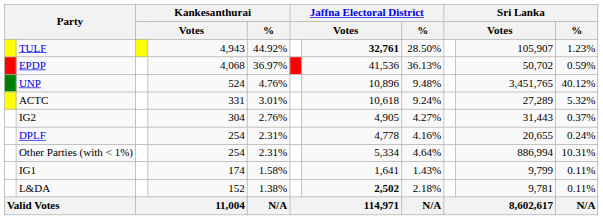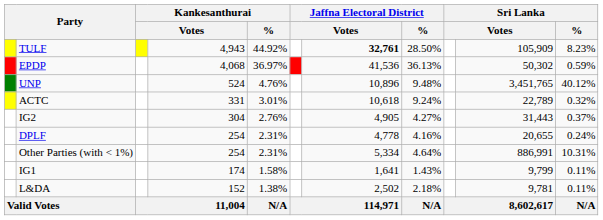 <table class="wikitable">
 <tr>
 <th colspan="2" width="144px"rowspan="2">Party</th>
 <th colspan="3" width="216px">Kankesanthurai</th>
 <th colspan="3" width="216px"><a href='#'>Jaffna Electoral District</a></th>
 <th colspan="3" width="216px">Sri Lanka</th>
 </tr>
 <tr>
 <th colspan="2" width="144px">Votes</th>
 <th>%</th>
 <th colspan="2" width="144px">Votes</th>
 <th>%</th>
 <th colspan="2" width="144px">Votes</th>
 <th>%</th>
 </tr>
 <tr>
 <td style="background-color:yellow;" width="10px"></td>
 <td style="text-align:left;"><a href='#'>TULF</a></td>
 <td style="background-color:yellow;" width="10px"></td>
 <td style="text-align:right;">4,943</td>
 <td style="text-align:right;">44.92%</td>
 <td style="background-color:white;" width="10px"></td>
 <td style="text-align:right;"><strong>32,761</strong></td>
 <td style="text-align:right;">28.50%</td>
 <td style="background-color:white;" width="10px"></td>
-<td style="text-align:right;">105,907</td>
-<td style="text-align:right;">1.23%</td>
+<td style="text-align:right;">105,909</td>
+<td style="text-align:right;">8.23%</td>
 </tr>
 <tr>
 <td style="background-color:red;" width="10px"></td>
 <td style="text-align:left;"><a href='#'>EPDP</a></td>
 <td style="background-color:white;" width="10px"></td>
 <td style="text-align:right;">4,068</td>
 <td style="text-align:right;">36.97%</td>
 <td style="background-color:red;" width="10px"></td>
 <td style="text-align:right;">41,536</td>
 <td style="text-align:right;">36.13%</td>
 <td style="background-color:white;" width="10px"></td>
-<td style="text-align:right;">50,702</td>
+<td style="text-align:right;">50,302</td>
 <td style="text-align:right;">0.59%</td>
 </tr>
 <tr>
 <td style="background-color:green;" width="10px"></td>
 <td style="text-align:left;"><a href='#'>UNP</a></td>
 <td style="background-color:white;" width="10px"></td>
 <td style="text-align:right;">524</td>
 <td style="text-align:right;">4.76%</td>
 <td style="background-color:white;" width="10px"></td>
 <td style="text-align:right;">10,896</td>
 <td style="text-align:right;">9.48%</td>
 <td style="background-color:white;" width="10px"></td>
 <td style="text-align:right;">3,451,765</td>
 <td style="text-align:right;">40.12%</td>
 </tr>
 <tr>
 <td style="background-color:yellow;" width="10px"></td>
 <td style="text-align:left;">ACTC</td>
 <td style="background-color:white;" width="10px"></td>
 <td style="text-align:right;">331</td>
 <td style="text-align:right;">3.01%</td>
 <td style="background-color:white;" width="10px"></td>
 <td style="text-align:right;">10,618</td>
 <td style="text-align:right;">9.24%</td>
 <td style="background-color:white;" width="10px"></td>
-<td style="text-align:right;">27,289</td>
-<td style="text-align:right;">5.32%</td>
+<td style="text-align:right;">22,789</td>
+<td style="text-align:right;">0.32%</td>
 </tr>
 <tr>
 <td style="background-color:white;" width="10px"></td>
 <td style="text-align:left;">IG2</td>
 <td style="background-color:white;" width="10px"></td>
 <td style="text-align:right;">304</td>
 <td style="text-align:right;">2.76%</td>
 <td style="background-color:white;" width="10px"></td>
 <td style="text-align:right;">4,905</td>
 <td style="text-align:right;">4.27%</td>
 <td style="background-color:white;" width="10px"></td>
 <td style="text-align:right;">31,443</td>
 <td style="text-align:right;">0.37%</td>
 </tr>
 <tr>
 <td style="background-color:white;" width="10px"></td>
 <td style="text-align:left;"><a href='#'>DPLF</a></td>
 <td style="background-color:white;" width="10px"></td>
 <td style="text-align:right;">254</td>
 <td style="text-align:right;">2.31%</td>
 <td style="background-color:white;" width="10px"></td>
 <td style="text-align:right;">4,778</td>
 <td style="text-align:right;">4.16%</td>
 <td style="background-color:white;" width="10px"></td>
 <td style="text-align:right;">20,655</td>
 <td style="text-align:right;">0.24%</td>
 </tr>
 <tr>
 <td style="background-color:white;" width="10px"></td>
 <td style="text-align:left;">Other Parties (with < 1%)</td>
 <td style="background-color:white;" width="10px"></td>
 <td style="text-align:right;">254</td>
 <td style="text-align:right;">2.31%</td>
 <td style="background-color:white;" width="10px"></td>
 <td style="text-align:right;">5,334</td>
 <td style="text-align:right;">4.64%</td>
 <td style="background-color:white;" width="10px"></td>
-<td style="text-align:right;">886,994</td>
+<td style="text-align:right;">886,991</td>
 <td style="text-align:right;">10.31%</td>
 </tr>
 <tr>
 <td style="background-color:white;" width="10px"></td>
 <td style="text-align:left;">IG1</td>
 <td style="background-color:white;" width="10px"></td>
 <td style="text-align:right;">174</td>
 <td style="text-align:right;">1.58%</td>
 <td style="background-color:white;" width="10px"></td>
 <td style="text-align:right;">1,641</td>
 <td style="text-align:right;">1.43%</td>
 <td style="background-color:white;" width="10px"></td>
 <td style="text-align:right;">9,799</td>
 <td style="text-align:right;">0.11%</td>
 </tr>
 <tr>
 <td style="background-color:white;" width="10px"></td>
 <td style="text-align:left;">L&DA</td>
 <td style="background-color:white;" width="10px"></td>
 <td style="text-align:right;">152</td>
 <td style="text-align:right;">1.38%</td>
 <td style="background-color:white;" width="10px"></td>
-<td style="text-align:right;"><strong>2,502</strong></td>
+<td style="text-align:right;">2,502</td>
 <td style="text-align:right;">2.18%</td>
 <td style="background-color:white;" width="10px"></td>
 <td style="text-align:right;">9,781</td>
 <td style="text-align:right;">0.11%</td>
 </tr>
 <tr>
 <th colspan="2" width="144px"style="text-align:left;">Valid Votes</th>
 <th style="text-align:right;"colspan="2" width="144px">11,004</th>
 <th style="text-align:right;">N/A</th>
 <th style="text-align:right;"colspan="2" width="144px">114,971</th>
 <th style="text-align:right;">N/A</th>
 <th style="text-align:right;"colspan="2" width="144px">8,602,617</th>
 <th style="text-align:right;">N/A</th>
 </tr>
 </table>
